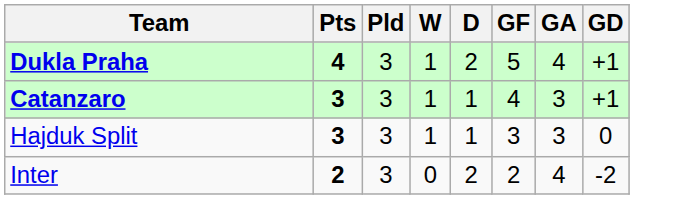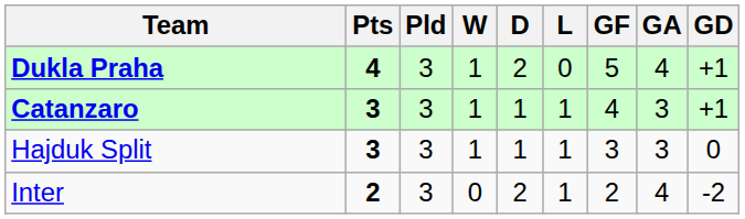 <table class="wikitable" style="text-align:center;">
 <tr>
 <th width=200>Team</th>
 <th width=20>Pts</th>
 <th width=20>Pld</th>
 <th width=20>W</th>
 <th width=20>D</th>
+<th width=20>L</th>
 <th width=20>GF</th>
 <th width=20>GA</th>
 <th width=20>GD</th>
 </tr>
 <tr style="background:#ccffcc">
 <td style="text-align:left"><strong> <a href='#'>Dukla Praha</a></strong></td>
 <td><strong>4</strong></td>
 <td>3</td>
 <td>1</td>
 <td>2</td>
+<td>0</td>
 <td>5</td>
 <td>4</td>
 <td>+1</td>
 </tr>
 <tr style="background:#ccffcc">
 <td style="text-align:left"><strong> <a href='#'>Catanzaro</a></strong></td>
 <td><strong>3</strong></td>
 <td>3</td>
+<td>1</td>
 <td>1</td>
 <td>1</td>
 <td>4</td>
 <td>3</td>
 <td>+1</td>
 </tr>
 <tr>
 <td style="text-align:left"> <a href='#'>Hajduk Split</a></td>
 <td><strong>3</strong></td>
 <td>3</td>
 <td>1</td>
 <td>1</td>
+<td>1</td>
 <td>3</td>
 <td>3</td>
 <td>0</td>
 </tr>
 <tr>
 <td style="text-align:left"> <a href='#'>Inter</a></td>
 <td><strong>2</strong></td>
 <td>3</td>
 <td>0</td>
 <td>2</td>
+<td>1</td>
 <td>2</td>
 <td>4</td>
 <td>-2</td>
 </tr>
 </table>
